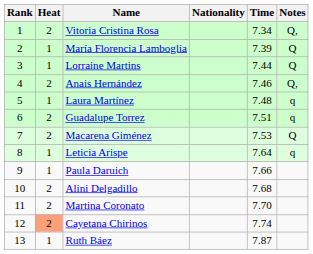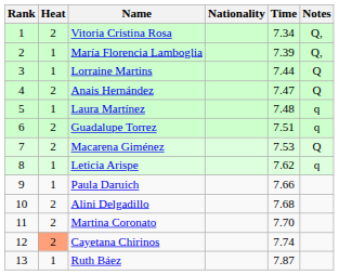 <table class="wikitable sortable" style="text-align:center">
 <tr>
 <th>Rank</th>
 <th>Heat</th>
 <th>Name</th>
 <th>Nationality</th>
 <th>Time</th>
 <th>Notes</th>
 </tr>
 <tr bgcolor=ccffcc>
 <td>1</td>
 <td>2</td>
 <td align=left><a href='#'>Vitoria Cristina Rosa</a></td>
 <td align=left></td>
 <td>7.34</td>
 <td>Q, </td>
 </tr>
 <tr bgcolor=ccffcc>
 <td>2</td>
 <td>1</td>
 <td align=left><a href='#'>María Florencia Lamboglia</a></td>
 <td align=left></td>
 <td>7.39</td>
-<td>Q</td>
+<td>Q, </td>
 </tr>
 <tr bgcolor=ccffcc>
 <td>3</td>
 <td>1</td>
 <td align=left><a href='#'>Lorraine Martins</a></td>
 <td align=left></td>
 <td>7.44</td>
 <td>Q</td>
 </tr>
 <tr bgcolor=ccffcc>
 <td>4</td>
 <td>2</td>
 <td align=left><a href='#'>Anais Hernández</a></td>
 <td align=left></td>
-<td>7.46</td>
-<td>Q, </td>
+<td>7.47</td>
+<td>Q</td>
 </tr>
 <tr bgcolor=ccffcc>
 <td>5</td>
 <td>1</td>
 <td align=left><a href='#'>Laura Martínez</a></td>
 <td align=left></td>
 <td>7.48</td>
 <td>q</td>
 </tr>
 <tr bgcolor=ccffcc>
 <td>6</td>
 <td>2</td>
 <td align=left><a href='#'>Guadalupe Torrez</a></td>
 <td align=left></td>
 <td>7.51</td>
 <td>q</td>
 </tr>
 <tr bgcolor=ddffdd>
 <td>7</td>
 <td>2</td>
 <td align=left><a href='#'>Macarena Giménez</a></td>
 <td align=left></td>
 <td>7.53</td>
 <td>Q</td>
 </tr>
 <tr bgcolor=ddffdd>
 <td>8</td>
 <td>1</td>
 <td align=left><a href='#'>Leticia Arispe</a></td>
 <td align=left></td>
-<td>7.64</td>
+<td>7.62</td>
 <td>q</td>
 </tr>
 <tr>
 <td>9</td>
 <td>1</td>
 <td align=left><a href='#'>Paula Daruich</a></td>
 <td align=left></td>
 <td>7.66</td>
 <td></td>
 </tr>
 <tr>
 <td>10</td>
 <td>2</td>
 <td align=left><a href='#'>Alini Delgadillo</a></td>
 <td align=left></td>
 <td>7.68</td>
 <td></td>
 </tr>
 <tr>
 <td>11</td>
 <td>2</td>
 <td align=left><a href='#'>Martina Coronato</a></td>
 <td align=left></td>
 <td>7.70</td>
 <td></td>
 </tr>
 <tr>
 <td>12</td>
 <td style="background: lightsalmon;">2</td>
 <td align=left><a href='#'>Cayetana Chirinos</a></td>
 <td align=left></td>
 <td>7.74</td>
 <td></td>
 </tr>
 <tr>
 <td>13</td>
 <td>1</td>
 <td align=left><a href='#'>Ruth Báez</a></td>
 <td align=left></td>
 <td>7.87</td>
 <td></td>
 </tr>
 </table>
